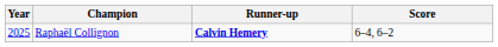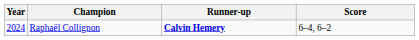 <table class="wikitable" style="font-size:90%">
 <tr>
 <th>Year</th>
 <th width="200">Champion</th>
 <th width="200">Runner-up</th>
 <th width="175">Score</th>
 </tr>
 <tr>
-<td><a href='#'>2025</a></td>
+<td><a href='#'>2024</a></td>
 <td> <a href='#'>Raphaël Collignon</a></td>
 <td><strong> <a href='#'>Calvin Hemery</a></strong></td>
 <td>6–4, 6–2</td>
 </tr>
 </table>
